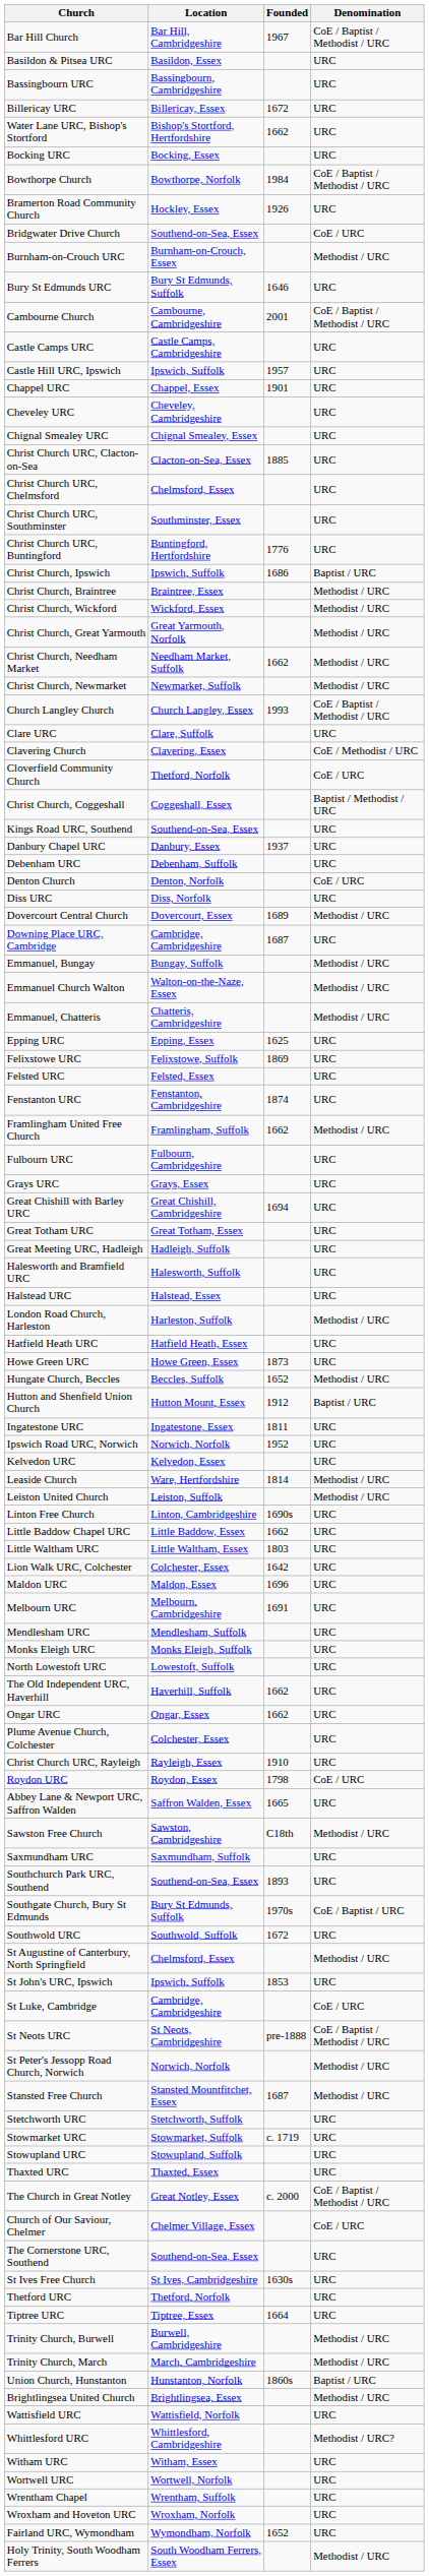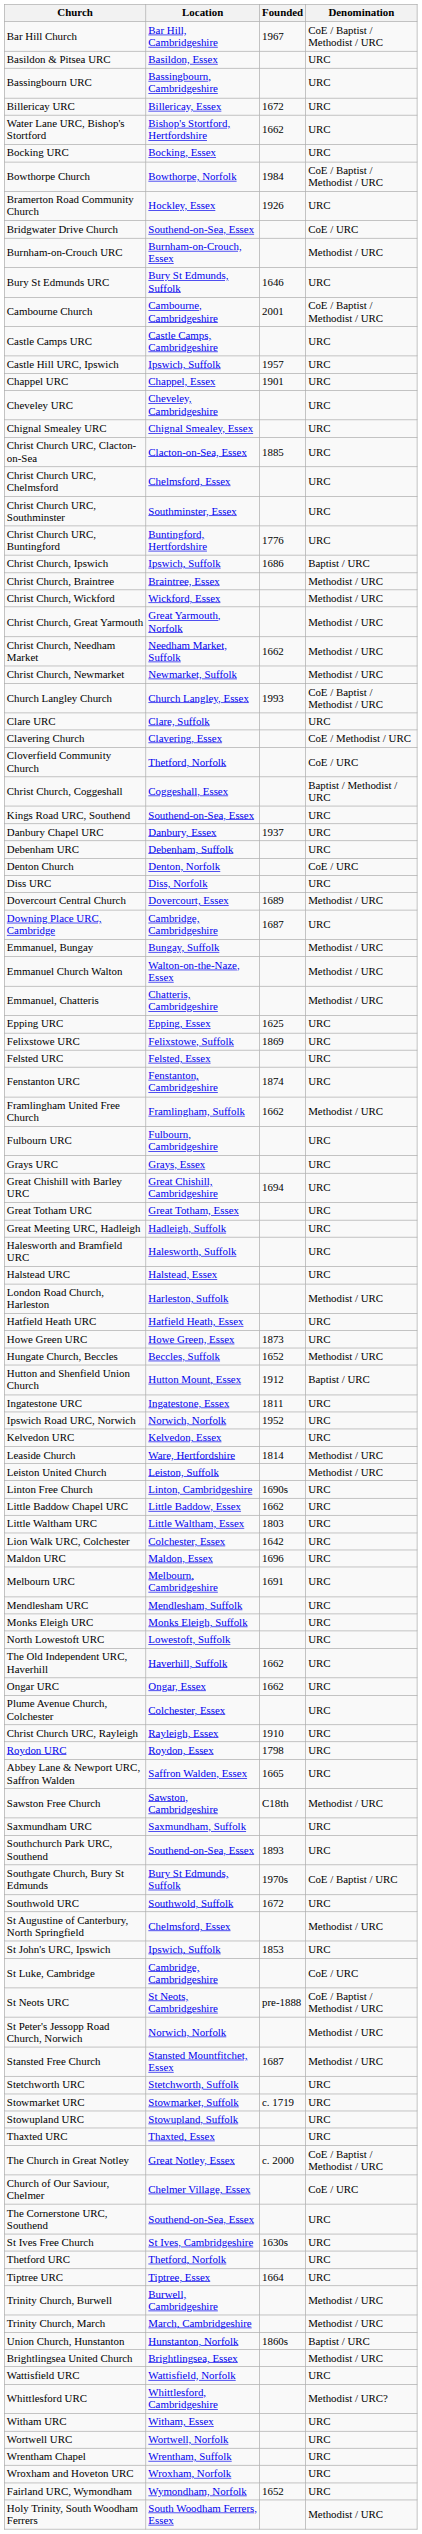 <table class="wikitable sortable">
 <tr>
 <th>Church</th>
 <th>Location</th>
 <th>Founded</th>
 <th>Denomination</th>
 </tr>
 <tr>
 <td>Bar Hill Church</td>
 <td><a href='#'>Bar Hill, Cambridgeshire</a></td>
 <td>1967</td>
 <td>CoE / Baptist / Methodist / URC</td>
 </tr>
 <tr>
 <td>Basildon & Pitsea URC</td>
 <td><a href='#'>Basildon, Essex</a></td>
 <td></td>
 <td>URC</td>
 </tr>
 <tr>
 <td>Bassingbourn URC</td>
 <td><a href='#'>Bassingbourn, Cambridgeshire</a></td>
 <td></td>
 <td>URC</td>
 </tr>
 <tr>
 <td>Billericay URC</td>
 <td><a href='#'>Billericay, Essex</a></td>
 <td>1672</td>
 <td>URC</td>
 </tr>
 <tr>
 <td>Water Lane URC, Bishop's Stortford</td>
 <td><a href='#'>Bishop's Stortford, Hertfordshire</a></td>
 <td>1662</td>
 <td>URC</td>
 </tr>
 <tr>
 <td>Bocking URC</td>
 <td><a href='#'>Bocking, Essex</a></td>
 <td></td>
 <td>URC</td>
 </tr>
 <tr>
 <td>Bowthorpe Church</td>
 <td><a href='#'>Bowthorpe, Norfolk</a></td>
 <td>1984</td>
 <td>CoE / Baptist / Methodist / URC</td>
 </tr>
 <tr>
 <td>Bramerton Road Community Church</td>
 <td><a href='#'>Hockley, Essex</a></td>
 <td>1926</td>
 <td>URC</td>
 </tr>
 <tr>
 <td>Bridgwater Drive Church</td>
 <td><a href='#'>Southend-on-Sea, Essex</a></td>
 <td></td>
 <td>CoE / URC</td>
 </tr>
 <tr>
 <td>Burnham-on-Crouch URC</td>
 <td><a href='#'>Burnham-on-Crouch, Essex</a></td>
 <td></td>
 <td>Methodist / URC</td>
 </tr>
 <tr>
 <td>Bury St Edmunds URC</td>
 <td><a href='#'>Bury St Edmunds, Suffolk</a></td>
 <td>1646</td>
 <td>URC</td>
 </tr>
 <tr>
 <td>Cambourne Church</td>
 <td><a href='#'>Cambourne, Cambridgeshire</a></td>
 <td>2001</td>
 <td>CoE / Baptist / Methodist / URC</td>
 </tr>
 <tr>
 <td>Castle Camps URC</td>
 <td><a href='#'>Castle Camps, Cambridgeshire</a></td>
 <td></td>
 <td>URC</td>
 </tr>
 <tr>
 <td>Castle Hill URC, Ipswich</td>
 <td><a href='#'>Ipswich, Suffolk</a></td>
 <td>1957</td>
 <td>URC</td>
 </tr>
 <tr>
 <td>Chappel URC</td>
 <td><a href='#'>Chappel, Essex</a></td>
 <td>1901</td>
 <td>URC</td>
 </tr>
 <tr>
 <td>Cheveley URC</td>
 <td><a href='#'>Cheveley, Cambridgeshire</a></td>
 <td></td>
 <td>URC</td>
 </tr>
 <tr>
 <td>Chignal Smealey URC</td>
 <td><a href='#'>Chignal Smealey, Essex</a></td>
 <td></td>
 <td>URC</td>
 </tr>
 <tr>
 <td>Christ Church URC, Clacton-on-Sea</td>
 <td><a href='#'>Clacton-on-Sea, Essex</a></td>
 <td>1885</td>
 <td>URC</td>
 </tr>
 <tr>
 <td>Christ Church URC, Chelmsford</td>
 <td><a href='#'>Chelmsford, Essex</a></td>
 <td></td>
 <td>URC</td>
 </tr>
 <tr>
 <td>Christ Church URC, Southminster</td>
 <td><a href='#'>Southminster, Essex</a></td>
 <td></td>
 <td>URC</td>
 </tr>
 <tr>
 <td>Christ Church URC, Buntingford</td>
 <td><a href='#'>Buntingford, Hertfordshire</a></td>
 <td>1776</td>
 <td>URC</td>
 </tr>
 <tr>
 <td>Christ Church, Ipswich</td>
 <td><a href='#'>Ipswich, Suffolk</a></td>
 <td>1686</td>
 <td>Baptist / URC</td>
 </tr>
 <tr>
 <td>Christ Church, Braintree</td>
 <td><a href='#'>Braintree, Essex</a></td>
 <td></td>
 <td>Methodist / URC</td>
 </tr>
 <tr>
 <td>Christ Church, Wickford</td>
 <td><a href='#'>Wickford, Essex</a></td>
 <td></td>
 <td>Methodist / URC</td>
 </tr>
 <tr>
 <td>Christ Church, Great Yarmouth</td>
 <td><a href='#'>Great Yarmouth, Norfolk</a></td>
 <td></td>
 <td>Methodist / URC</td>
 </tr>
 <tr>
 <td>Christ Church, Needham Market</td>
 <td><a href='#'>Needham Market, Suffolk</a></td>
 <td>1662</td>
 <td>Methodist / URC</td>
 </tr>
 <tr>
 <td>Christ Church, Newmarket</td>
 <td><a href='#'>Newmarket, Suffolk</a></td>
 <td></td>
 <td>Methodist / URC</td>
 </tr>
 <tr>
 <td>Church Langley Church</td>
 <td><a href='#'>Church Langley, Essex</a></td>
 <td>1993</td>
 <td>CoE / Baptist / Methodist / URC</td>
 </tr>
 <tr>
 <td>Clare URC</td>
 <td><a href='#'>Clare, Suffolk</a></td>
 <td></td>
 <td>URC</td>
 </tr>
 <tr>
 <td>Clavering Church</td>
 <td><a href='#'>Clavering, Essex</a></td>
 <td></td>
 <td>CoE / Methodist / URC</td>
 </tr>
 <tr>
 <td>Cloverfield Community Church</td>
 <td><a href='#'>Thetford, Norfolk</a></td>
 <td></td>
 <td>CoE / URC</td>
 </tr>
 <tr>
 <td>Christ Church, Coggeshall</td>
 <td><a href='#'>Coggeshall, Essex</a></td>
 <td></td>
 <td>Baptist / Methodist / URC</td>
 </tr>
 <tr>
 <td>Kings Road URC, Southend</td>
 <td><a href='#'>Southend-on-Sea, Essex</a></td>
 <td></td>
 <td>URC</td>
 </tr>
 <tr>
 <td>Danbury Chapel URC</td>
 <td><a href='#'>Danbury, Essex</a></td>
 <td>1937</td>
 <td>URC</td>
 </tr>
 <tr>
 <td>Debenham URC</td>
 <td><a href='#'>Debenham, Suffolk</a></td>
 <td></td>
 <td>URC</td>
 </tr>
 <tr>
 <td>Denton Church</td>
 <td><a href='#'>Denton, Norfolk</a></td>
 <td></td>
 <td>CoE / URC</td>
 </tr>
 <tr>
 <td>Diss URC</td>
 <td><a href='#'>Diss, Norfolk</a></td>
 <td></td>
 <td>URC</td>
 </tr>
 <tr>
 <td>Dovercourt Central Church</td>
 <td><a href='#'>Dovercourt, Essex</a></td>
 <td>1689</td>
 <td>Methodist / URC</td>
 </tr>
 <tr>
 <td><a href='#'>Downing Place URC, Cambridge</a></td>
 <td><a href='#'>Cambridge, Cambridgeshire</a></td>
 <td>1687</td>
 <td>URC</td>
 </tr>
 <tr>
 <td>Emmanuel, Bungay</td>
 <td><a href='#'>Bungay, Suffolk</a></td>
 <td></td>
 <td>Methodist / URC</td>
 </tr>
 <tr>
 <td>Emmanuel Church Walton</td>
 <td><a href='#'>Walton-on-the-Naze, Essex</a></td>
 <td></td>
 <td>Methodist / URC</td>
 </tr>
 <tr>
 <td>Emmanuel, Chatteris</td>
 <td><a href='#'>Chatteris, Cambridgeshire</a></td>
 <td></td>
 <td>Methodist / URC</td>
 </tr>
 <tr>
 <td>Epping URC</td>
 <td><a href='#'>Epping, Essex</a></td>
 <td>1625</td>
 <td>URC</td>
 </tr>
 <tr>
 <td>Felixstowe URC</td>
 <td><a href='#'>Felixstowe, Suffolk</a></td>
 <td>1869</td>
 <td>URC</td>
 </tr>
 <tr>
 <td>Felsted URC</td>
 <td><a href='#'>Felsted, Essex</a></td>
 <td></td>
 <td>URC</td>
 </tr>
 <tr>
 <td>Fenstanton URC</td>
 <td><a href='#'>Fenstanton, Cambridgeshire</a></td>
 <td>1874</td>
 <td>URC</td>
 </tr>
 <tr>
 <td>Framlingham United Free Church</td>
 <td><a href='#'>Framlingham, Suffolk</a></td>
 <td>1662</td>
 <td>Methodist / URC</td>
 </tr>
 <tr>
 <td>Fulbourn URC</td>
 <td><a href='#'>Fulbourn, Cambridgeshire</a></td>
 <td></td>
 <td>URC</td>
 </tr>
 <tr>
 <td>Grays URC</td>
 <td><a href='#'>Grays, Essex</a></td>
 <td></td>
 <td>URC</td>
 </tr>
 <tr>
 <td>Great Chishill with Barley URC</td>
 <td><a href='#'>Great Chishill, Cambridgeshire</a></td>
 <td>1694</td>
 <td>URC</td>
 </tr>
 <tr>
 <td>Great Totham URC</td>
 <td><a href='#'>Great Totham, Essex</a></td>
 <td></td>
 <td>URC</td>
 </tr>
 <tr>
 <td>Great Meeting URC, Hadleigh</td>
 <td><a href='#'>Hadleigh, Suffolk</a></td>
 <td></td>
 <td>URC</td>
 </tr>
 <tr>
 <td>Halesworth and Bramfield URC</td>
 <td><a href='#'>Halesworth, Suffolk</a></td>
 <td></td>
 <td>URC</td>
 </tr>
 <tr>
 <td>Halstead URC</td>
 <td><a href='#'>Halstead, Essex</a></td>
 <td></td>
 <td>URC</td>
 </tr>
 <tr>
 <td>London Road Church, Harleston</td>
 <td><a href='#'>Harleston, Suffolk</a></td>
 <td></td>
 <td>Methodist / URC</td>
 </tr>
 <tr>
 <td>Hatfield Heath URC</td>
 <td><a href='#'>Hatfield Heath, Essex</a></td>
 <td></td>
 <td>URC</td>
 </tr>
 <tr>
 <td>Howe Green URC</td>
 <td><a href='#'>Howe Green, Essex</a></td>
 <td>1873</td>
 <td>URC</td>
 </tr>
 <tr>
 <td>Hungate Church, Beccles</td>
 <td><a href='#'>Beccles, Suffolk</a></td>
 <td>1652</td>
 <td>Methodist / URC</td>
 </tr>
 <tr>
 <td>Hutton and Shenfield Union Church</td>
 <td><a href='#'>Hutton Mount, Essex</a></td>
 <td>1912</td>
 <td>Baptist / URC</td>
 </tr>
 <tr>
 <td>Ingatestone URC</td>
 <td><a href='#'>Ingatestone, Essex</a></td>
 <td>1811</td>
 <td>URC</td>
 </tr>
 <tr>
 <td>Ipswich Road URC, Norwich</td>
 <td><a href='#'>Norwich, Norfolk</a></td>
 <td>1952</td>
 <td>URC</td>
 </tr>
 <tr>
 <td>Kelvedon URC</td>
 <td><a href='#'>Kelvedon, Essex</a></td>
 <td></td>
 <td>URC</td>
 </tr>
 <tr>
 <td>Leaside Church</td>
 <td><a href='#'>Ware, Hertfordshire</a></td>
 <td>1814</td>
 <td>Methodist / URC</td>
 </tr>
 <tr>
 <td>Leiston United Church</td>
 <td><a href='#'>Leiston, Suffolk</a></td>
 <td></td>
 <td>Methodist / URC</td>
 </tr>
 <tr>
 <td>Linton Free Church</td>
 <td><a href='#'>Linton, Cambridgeshire</a></td>
 <td>1690s</td>
 <td>URC</td>
 </tr>
 <tr>
 <td>Little Baddow Chapel URC</td>
 <td><a href='#'>Little Baddow, Essex</a></td>
 <td>1662</td>
 <td>URC</td>
 </tr>
 <tr>
 <td>Little Waltham URC</td>
 <td><a href='#'>Little Waltham, Essex</a></td>
 <td>1803</td>
 <td>URC</td>
 </tr>
 <tr>
 <td>Lion Walk URC, Colchester</td>
 <td><a href='#'>Colchester, Essex</a></td>
 <td>1642</td>
 <td>URC</td>
 </tr>
 <tr>
 <td>Maldon URC</td>
 <td><a href='#'>Maldon, Essex</a></td>
 <td>1696</td>
 <td>URC</td>
 </tr>
 <tr>
 <td>Melbourn URC</td>
 <td><a href='#'>Melbourn, Cambridgeshire</a></td>
 <td>1691</td>
 <td>URC</td>
 </tr>
 <tr>
 <td>Mendlesham URC</td>
 <td><a href='#'>Mendlesham, Suffolk</a></td>
 <td></td>
 <td>URC</td>
 </tr>
 <tr>
 <td>Monks Eleigh URC</td>
 <td><a href='#'>Monks Eleigh, Suffolk</a></td>
 <td></td>
 <td>URC</td>
 </tr>
 <tr>
 <td>North Lowestoft URC</td>
 <td><a href='#'>Lowestoft, Suffolk</a></td>
 <td></td>
 <td>URC</td>
 </tr>
 <tr>
 <td>The Old Independent URC, Haverhill</td>
 <td><a href='#'>Haverhill, Suffolk</a></td>
 <td>1662</td>
 <td>URC</td>
 </tr>
 <tr>
 <td>Ongar URC</td>
 <td><a href='#'>Ongar, Essex</a></td>
 <td>1662</td>
 <td>URC</td>
 </tr>
 <tr>
 <td>Plume Avenue Church, Colchester</td>
 <td><a href='#'>Colchester, Essex</a></td>
 <td></td>
 <td>URC</td>
 </tr>
 <tr>
 <td>Christ Church URC, Rayleigh</td>
 <td><a href='#'>Rayleigh, Essex</a></td>
 <td>1910</td>
 <td>URC</td>
 </tr>
 <tr>
 <td><a href='#'>Roydon URC</a></td>
 <td><a href='#'>Roydon, Essex</a></td>
 <td>1798</td>
-<td>CoE / URC</td>
+<td>URC</td>
 </tr>
 <tr>
 <td>Abbey Lane & Newport URC, Saffron Walden</td>
 <td><a href='#'>Saffron Walden, Essex</a></td>
 <td>1665</td>
 <td>URC</td>
 </tr>
 <tr>
 <td>Sawston Free Church</td>
 <td><a href='#'>Sawston, Cambridgeshire</a></td>
 <td>C18th</td>
 <td>Methodist / URC</td>
 </tr>
 <tr>
 <td>Saxmundham URC</td>
 <td><a href='#'>Saxmundham, Suffolk</a></td>
 <td></td>
 <td>URC</td>
 </tr>
 <tr>
 <td>Southchurch Park URC, Southend</td>
 <td><a href='#'>Southend-on-Sea, Essex</a></td>
 <td>1893</td>
 <td>URC</td>
 </tr>
 <tr>
 <td>Southgate Church, Bury St Edmunds</td>
 <td><a href='#'>Bury St Edmunds, Suffolk</a></td>
 <td>1970s</td>
 <td>CoE / Baptist / URC</td>
 </tr>
 <tr>
 <td>Southwold URC</td>
 <td><a href='#'>Southwold, Suffolk</a></td>
 <td>1672</td>
 <td>URC</td>
 </tr>
 <tr>
 <td>St Augustine of Canterbury, North Springfield</td>
 <td><a href='#'>Chelmsford, Essex</a></td>
 <td></td>
 <td>Methodist / URC</td>
 </tr>
 <tr>
 <td>St John's URC, Ipswich</td>
 <td><a href='#'>Ipswich, Suffolk</a></td>
 <td>1853</td>
 <td>URC</td>
 </tr>
 <tr>
 <td>St Luke, Cambridge</td>
 <td><a href='#'>Cambridge, Cambridgeshire</a></td>
 <td></td>
 <td>CoE / URC</td>
 </tr>
 <tr>
 <td>St Neots URC</td>
 <td><a href='#'>St Neots, Cambridgeshire</a></td>
 <td>pre-1888</td>
 <td>CoE / Baptist / Methodist / URC</td>
 </tr>
 <tr>
 <td>St Peter's Jessopp Road Church, Norwich</td>
 <td><a href='#'>Norwich, Norfolk</a></td>
 <td></td>
 <td>Methodist / URC</td>
 </tr>
 <tr>
 <td>Stansted Free Church</td>
 <td><a href='#'>Stansted Mountfitchet, Essex</a></td>
 <td>1687</td>
 <td>Methodist / URC</td>
 </tr>
 <tr>
 <td>Stetchworth URC</td>
 <td><a href='#'>Stetchworth, Suffolk</a></td>
 <td></td>
 <td>URC</td>
 </tr>
 <tr>
 <td>Stowmarket URC</td>
 <td><a href='#'>Stowmarket, Suffolk</a></td>
 <td>c. 1719</td>
 <td>URC</td>
 </tr>
 <tr>
 <td>Stowupland URC</td>
 <td><a href='#'>Stowupland, Suffolk</a></td>
 <td></td>
 <td>URC</td>
 </tr>
 <tr>
 <td>Thaxted URC</td>
 <td><a href='#'>Thaxted, Essex</a></td>
 <td></td>
 <td>URC</td>
 </tr>
 <tr>
 <td>The Church in Great Notley</td>
 <td><a href='#'>Great Notley, Essex</a></td>
 <td>c. 2000</td>
 <td>CoE / Baptist / Methodist / URC</td>
 </tr>
 <tr>
 <td>Church of Our Saviour, Chelmer</td>
 <td><a href='#'>Chelmer Village, Essex</a></td>
 <td></td>
 <td>CoE / URC</td>
 </tr>
 <tr>
 <td>The Cornerstone URC, Southend</td>
 <td><a href='#'>Southend-on-Sea, Essex</a></td>
 <td></td>
 <td>URC</td>
 </tr>
 <tr>
 <td>St Ives Free Church</td>
 <td><a href='#'>St Ives, Cambridgeshire</a></td>
 <td>1630s</td>
 <td>URC</td>
 </tr>
 <tr>
 <td>Thetford URC</td>
 <td><a href='#'>Thetford, Norfolk</a></td>
 <td></td>
 <td>URC</td>
 </tr>
 <tr>
 <td>Tiptree URC</td>
 <td><a href='#'>Tiptree, Essex</a></td>
 <td>1664</td>
 <td>URC</td>
 </tr>
 <tr>
 <td>Trinity Church, Burwell</td>
 <td><a href='#'>Burwell, Cambridgeshire</a></td>
 <td></td>
 <td>Methodist / URC</td>
 </tr>
 <tr>
 <td>Trinity Church, March</td>
 <td><a href='#'>March, Cambridgeshire</a></td>
 <td></td>
 <td>Methodist / URC</td>
 </tr>
 <tr>
 <td>Union Church, Hunstanton</td>
 <td><a href='#'>Hunstanton, Norfolk</a></td>
 <td>1860s</td>
 <td>Baptist / URC</td>
 </tr>
 <tr>
 <td>Brightlingsea United Church</td>
 <td><a href='#'>Brightlingsea, Essex</a></td>
 <td></td>
 <td>Methodist / URC</td>
 </tr>
 <tr>
 <td>Wattisfield URC</td>
 <td><a href='#'>Wattisfield, Norfolk</a></td>
 <td></td>
 <td>URC</td>
 </tr>
 <tr>
 <td>Whittlesford URC</td>
 <td><a href='#'>Whittlesford, Cambridgeshire</a></td>
 <td></td>
 <td>Methodist / URC?</td>
 </tr>
 <tr>
 <td>Witham URC</td>
 <td><a href='#'>Witham, Essex</a></td>
 <td></td>
 <td>URC</td>
 </tr>
 <tr>
 <td>Wortwell URC</td>
 <td><a href='#'>Wortwell, Norfolk</a></td>
 <td></td>
 <td>URC</td>
 </tr>
 <tr>
 <td>Wrentham Chapel</td>
 <td><a href='#'>Wrentham, Suffolk</a></td>
 <td></td>
 <td>URC</td>
 </tr>
 <tr>
 <td>Wroxham and Hoveton URC</td>
 <td><a href='#'>Wroxham, Norfolk</a></td>
 <td></td>
 <td>URC</td>
 </tr>
 <tr>
 <td>Fairland URC, Wymondham</td>
 <td><a href='#'>Wymondham, Norfolk</a></td>
 <td>1652</td>
 <td>URC</td>
 </tr>
 <tr>
 <td>Holy Trinity, South Woodham Ferrers</td>
 <td><a href='#'>South Woodham Ferrers, Essex</a></td>
 <td></td>
 <td>Methodist / URC</td>
 </tr>
 </table>
